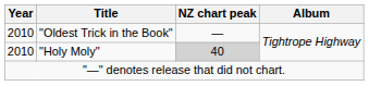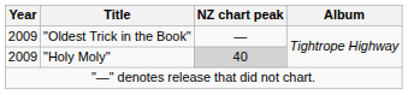 <table class="wikitable">
 <tr>
 <th>Year</th>
 <th>Title</th>
 <th>NZ chart peak<br></th>
 <th>Album</th>
 </tr>
 <tr>
-<td>2010</td>
+<td>2009</td>
 <td>"Oldest Trick in the Book"</td>
 <td align="center">—</td>
 <td rowspan="2"><em>Tightrope Highway</em></td>
 </tr>
 <tr>
-<td>2010</td>
+<td>2009</td>
 <td>"Holy Moly"</td>
 <td align="center" style="background: lightgrey;">40</td>
 </tr>
 <tr>
 <td colspan="4" align="center">"—" denotes release that did not chart.</td>
 </tr>
 </table>
